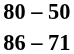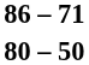 <table style="text-align:center">
 <tr>
 <th width=200></th>
 <th width=100></th>
 <th width=200></th>
 </tr>
 <tr>
 <td align=right><strong></strong></td>
-<td><strong>80 – 50</strong></td>
+<td><strong>86 – 71</strong></td>
 <td align=left></td>
 </tr>
 <tr>
 <td align=right><strong></strong></td>
-<td><strong>86 – 71</strong></td>
+<td><strong>80 – 50</strong></td>
 <td align=left></td>
 </tr>
 </table>
